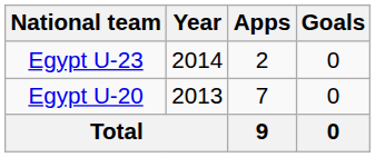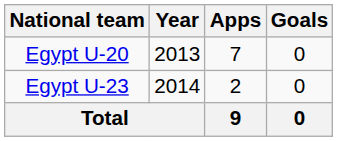 <table class = "wikitable" style = "text-align:center">
 <tr>
 <th>National team</th>
 <th>Year</th>
 <th>Apps</th>
 <th>Goals</th>
 </tr>
 <tr>
+<td><a href='#'>Egypt U-20</a></td>
+<td>2013</td>
+<td>7</td>
+<td>0</td>
+</tr>
+<tr>
 <td><a href='#'>Egypt U-23</a></td>
 <td>2014</td>
 <td>2</td>
-<td>0</td>
-</tr>
-<tr>
-<td><a href='#'>Egypt U-20</a></td>
-<td>2013</td>
-<td>7</td>
 <td>0</td>
 </tr>
 <tr>
 <th colspan="2">Total</th>
 <th>9</th>
 <th>0</th>
 </tr>
 </table>
